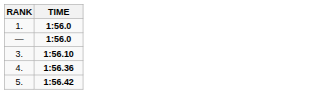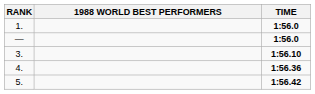 <table class="wikitable" style="border-collapse: collapse; font-size: 90%;">
 <tr>
 <th>RANK</th>
+<th align="center" style="width: 25em">1988 WORLD BEST PERFORMERS</th>
 <th align="center" style="width: 5em">TIME</th>
 </tr>
 <tr>
 <td align="center">1.</td>
+<td></td>
 <td align="center"><strong>1:56.0</strong></td>
 </tr>
 <tr>
 <td align="center">—</td>
+<td></td>
 <td align="center"><strong>1:56.0</strong></td>
 </tr>
 <tr>
 <td align="center">3.</td>
+<td></td>
 <td align="center"><strong>1:56.10</strong></td>
 </tr>
 <tr>
 <td align="center">4.</td>
+<td></td>
 <td align="center"><strong>1:56.36</strong></td>
 </tr>
 <tr>
 <td align="center">5.</td>
+<td></td>
 <td align="center"><strong>1:56.42</strong></td>
 </tr>
 </table>
